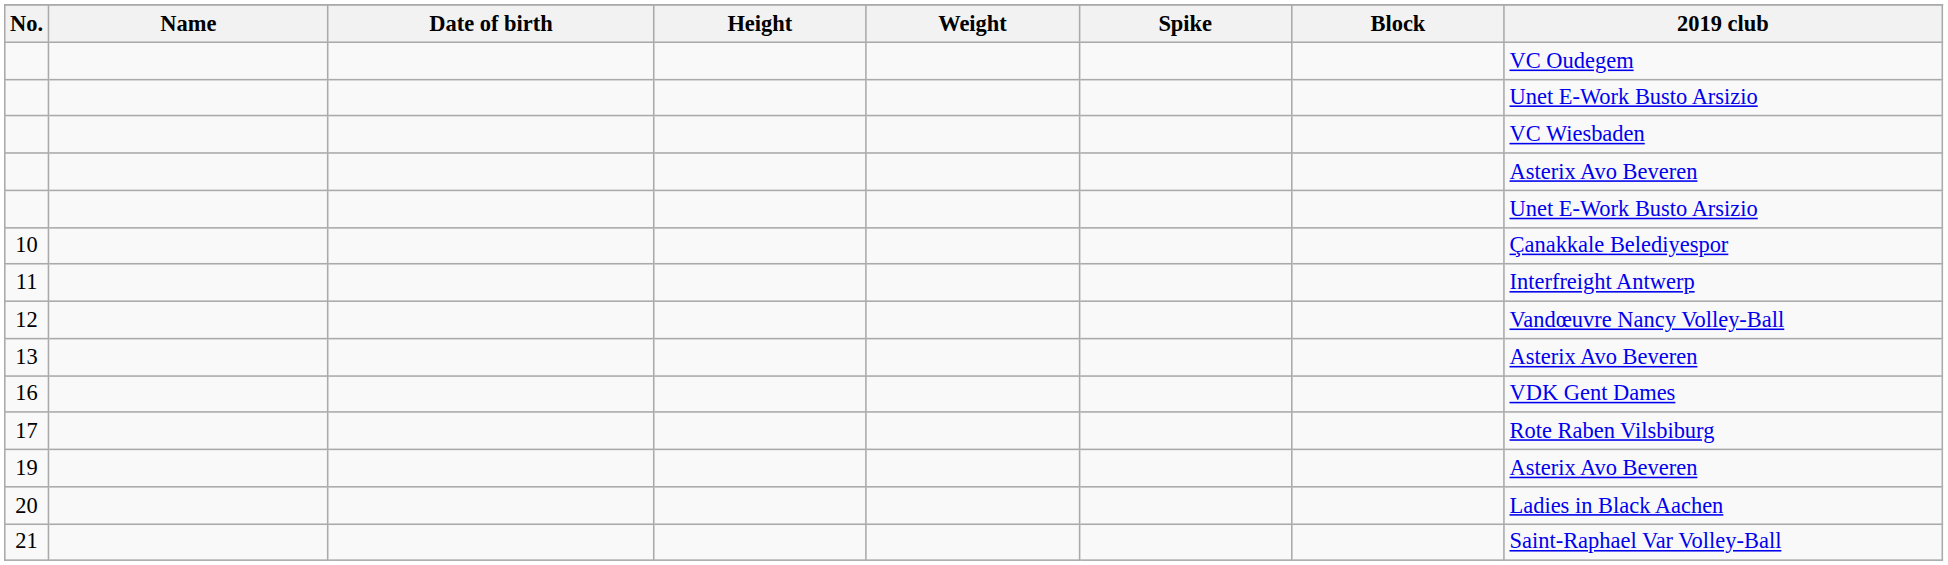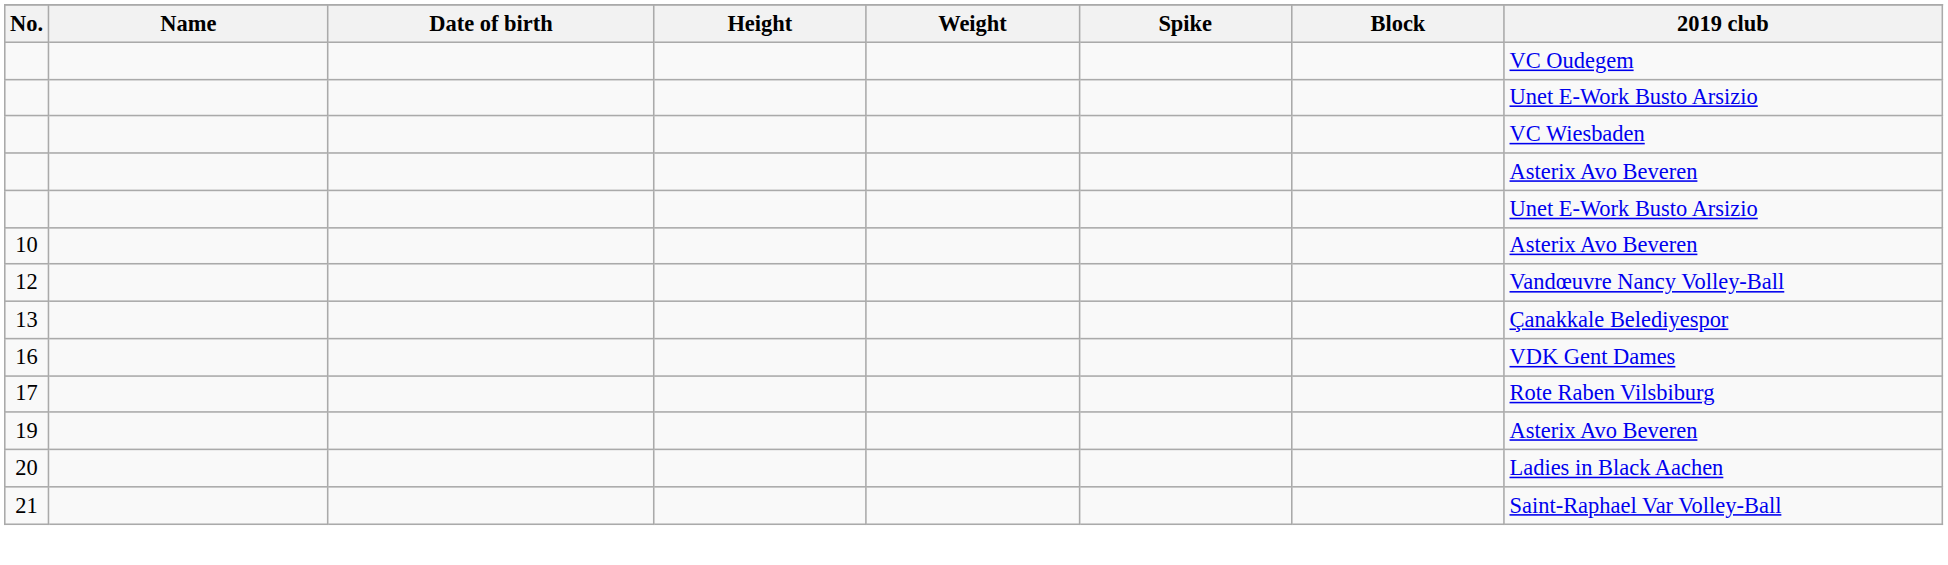 <table class="wikitable sortable" style="font-size:90%; text-align:center;">
 <tr>
 </tr>
 <tr>
 <th>No.</th>
 <th style="width:12em">Name</th>
 <th style="width:14em">Date of birth</th>
 <th style="width:9em">Height</th>
 <th style="width:9em">Weight</th>
 <th style="width:9em">Spike</th>
 <th style="width:9em">Block</th>
 <th style="width:19em">2019 club</th>
 </tr>
 <tr>
 <td></td>
 <td align=left></td>
 <td align=right></td>
 <td></td>
 <td></td>
 <td></td>
 <td></td>
 <td align=left> <a href='#'>VC Oudegem</a></td>
 </tr>
 <tr>
 <td></td>
 <td align=left></td>
 <td align=right></td>
 <td></td>
 <td></td>
 <td></td>
 <td></td>
 <td align=left> <a href='#'>Unet E-Work Busto Arsizio</a></td>
 </tr>
 <tr>
 <td></td>
 <td align=left></td>
 <td align=right></td>
 <td></td>
 <td></td>
 <td></td>
 <td></td>
 <td align=left> <a href='#'>VC Wiesbaden</a></td>
 </tr>
 <tr>
 <td></td>
 <td align=left></td>
 <td align=right></td>
 <td></td>
 <td></td>
 <td></td>
 <td></td>
 <td align=left> <a href='#'>Asterix Avo Beveren</a></td>
 </tr>
 <tr>
 <td></td>
 <td align=left></td>
 <td align=right></td>
 <td></td>
 <td></td>
 <td></td>
 <td></td>
 <td align=left> <a href='#'>Unet E-Work Busto Arsizio</a></td>
 </tr>
 <tr>
 <td>10</td>
 <td align=left></td>
 <td align=right></td>
 <td></td>
 <td></td>
 <td></td>
 <td></td>
-<td align=left> <a href='#'>Çanakkale Belediyespor</a></td>
-</tr>
-<tr>
-<td>11</td>
-<td align=left></td>
-<td align=right></td>
-<td></td>
-<td></td>
-<td></td>
-<td></td>
-<td align=left> <a href='#'>Interfreight Antwerp</a></td>
+<td align=left> <a href='#'>Asterix Avo Beveren</a></td>
 </tr>
 <tr>
 <td>12</td>
 <td align=left></td>
 <td align=right></td>
 <td></td>
 <td></td>
 <td></td>
 <td></td>
 <td align=left> <a href='#'>Vandœuvre Nancy Volley-Ball</a></td>
 </tr>
 <tr>
 <td>13</td>
 <td align=left></td>
 <td align=right></td>
 <td></td>
 <td></td>
 <td></td>
 <td></td>
-<td align=left> <a href='#'>Asterix Avo Beveren</a></td>
+<td align=left> <a href='#'>Çanakkale Belediyespor</a></td>
 </tr>
 <tr>
 <td>16</td>
 <td align=left></td>
 <td align=right></td>
 <td></td>
 <td></td>
 <td></td>
 <td></td>
 <td align=left> <a href='#'>VDK Gent Dames</a></td>
 </tr>
 <tr>
 <td>17</td>
 <td align=left></td>
 <td align=right></td>
 <td></td>
 <td></td>
 <td></td>
 <td></td>
 <td align=left> <a href='#'>Rote Raben Vilsbiburg</a></td>
 </tr>
 <tr>
 <td>19</td>
 <td align=left></td>
 <td align=right></td>
 <td></td>
 <td></td>
 <td></td>
 <td></td>
 <td align=left> <a href='#'>Asterix Avo Beveren</a></td>
 </tr>
 <tr>
 <td>20</td>
 <td align=left></td>
 <td align=right></td>
 <td></td>
 <td></td>
 <td></td>
 <td></td>
 <td align=left> <a href='#'>Ladies in Black Aachen</a></td>
 </tr>
 <tr>
 <td>21</td>
 <td align=left></td>
 <td align=right></td>
 <td></td>
 <td></td>
 <td></td>
 <td></td>
 <td align=left> <a href='#'>Saint-Raphael Var Volley-Ball</a></td>
 </tr>
 </table>
